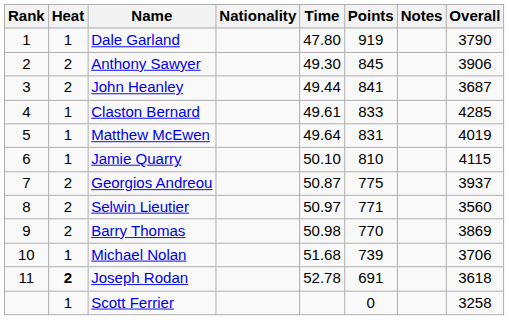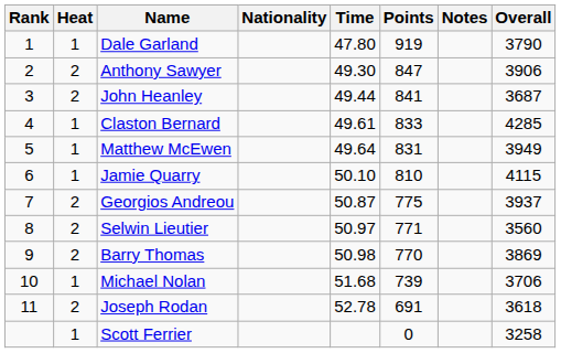 <table class="wikitable sortable" style="text-align:center">
 <tr>
 <th>Rank</th>
 <th>Heat</th>
 <th>Name</th>
 <th>Nationality</th>
 <th>Time</th>
 <th>Points</th>
 <th>Notes</th>
 <th>Overall</th>
 </tr>
 <tr>
 <td>1</td>
 <td>1</td>
 <td align="left"><a href='#'>Dale Garland</a></td>
 <td align=left></td>
 <td>47.80</td>
 <td>919</td>
 <td></td>
 <td>3790</td>
 </tr>
 <tr>
 <td>2</td>
 <td>2</td>
 <td align="left"><a href='#'>Anthony Sawyer</a></td>
 <td align=left></td>
 <td>49.30</td>
-<td>845</td>
+<td>847</td>
 <td></td>
 <td>3906</td>
 </tr>
 <tr>
 <td>3</td>
 <td>2</td>
 <td align="left"><a href='#'>John Heanley</a></td>
 <td align=left></td>
 <td>49.44</td>
 <td>841</td>
 <td></td>
 <td>3687</td>
 </tr>
 <tr>
 <td>4</td>
 <td>1</td>
 <td align="left"><a href='#'>Claston Bernard</a></td>
 <td align=left></td>
 <td>49.61</td>
 <td>833</td>
 <td></td>
 <td>4285</td>
 </tr>
 <tr>
 <td>5</td>
 <td>1</td>
 <td align="left"><a href='#'>Matthew McEwen</a></td>
 <td align=left></td>
 <td>49.64</td>
 <td>831</td>
 <td></td>
-<td>4019</td>
+<td>3949</td>
 </tr>
 <tr>
 <td>6</td>
 <td>1</td>
 <td align="left"><a href='#'>Jamie Quarry</a></td>
 <td align=left></td>
 <td>50.10</td>
 <td>810</td>
 <td></td>
 <td>4115</td>
 </tr>
 <tr>
 <td>7</td>
 <td>2</td>
 <td align="left"><a href='#'>Georgios Andreou</a></td>
 <td align=left></td>
 <td>50.87</td>
 <td>775</td>
 <td></td>
 <td>3937</td>
 </tr>
 <tr>
 <td>8</td>
 <td>2</td>
 <td align="left"><a href='#'>Selwin Lieutier</a></td>
 <td align=left></td>
 <td>50.97</td>
 <td>771</td>
 <td></td>
 <td>3560</td>
 </tr>
 <tr>
 <td>9</td>
 <td>2</td>
 <td align="left"><a href='#'>Barry Thomas</a></td>
 <td align=left></td>
 <td>50.98</td>
 <td>770</td>
 <td></td>
 <td>3869</td>
 </tr>
 <tr>
 <td>10</td>
 <td>1</td>
 <td align="left"><a href='#'>Michael Nolan</a></td>
 <td align=left></td>
 <td>51.68</td>
 <td>739</td>
 <td></td>
 <td>3706</td>
 </tr>
 <tr>
 <td>11</td>
-<td><strong>2</strong></td>
+<td>2</td>
 <td align="left"><a href='#'>Joseph Rodan</a></td>
 <td align=left></td>
 <td>52.78</td>
 <td>691</td>
 <td></td>
 <td>3618</td>
 </tr>
 <tr>
 <td></td>
 <td>1</td>
 <td align="left"><a href='#'>Scott Ferrier</a></td>
 <td align=left></td>
 <td></td>
 <td>0</td>
 <td></td>
 <td>3258</td>
 </tr>
 </table>
